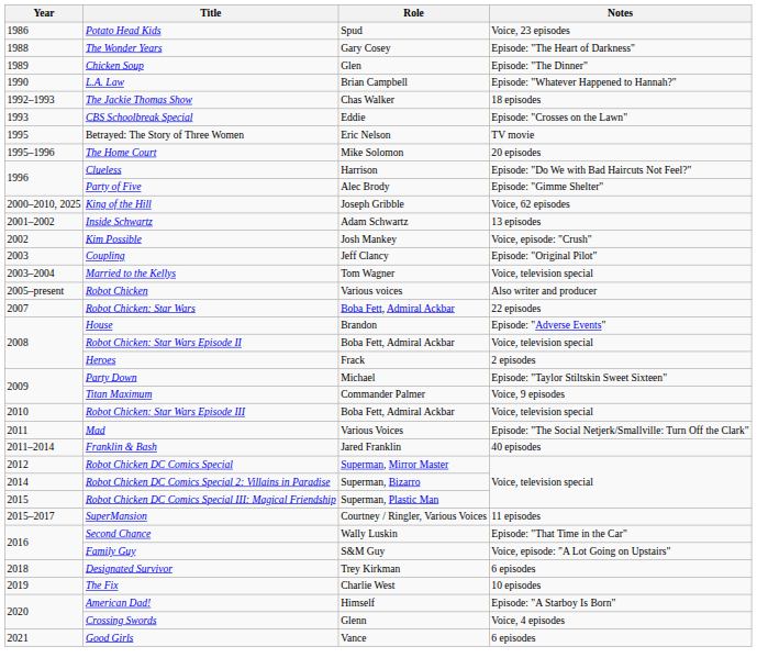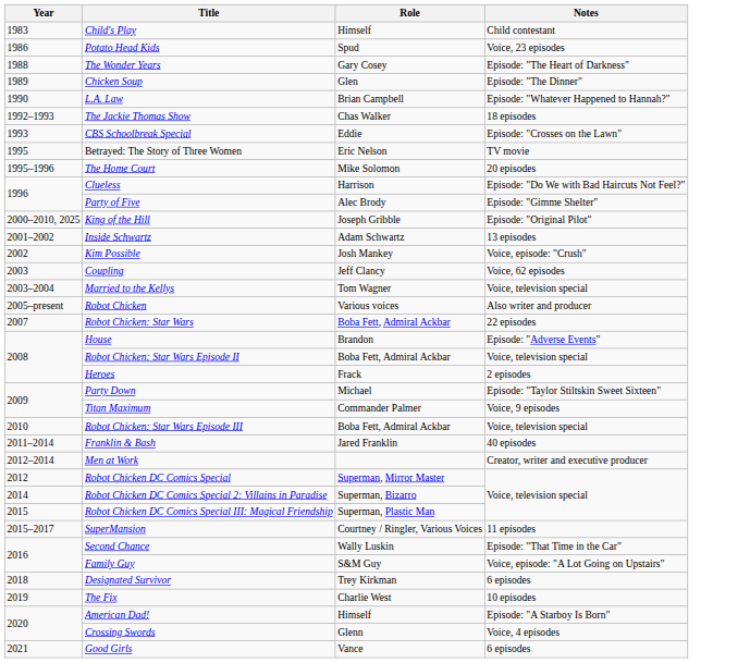 <table class="wikitable sortable" style="text-align:left; font-size:95%;">
 <tr>
 <th>Year</th>
 <th>Title</th>
 <th>Role</th>
 <th class="unsortable">Notes</th>
+</tr>
+<tr>
+<td>1983</td>
+<td><em><a href='#'>Child's Play</a></em></td>
+<td>Himself</td>
+<td>Child contestant</td>
 </tr>
 <tr>
 <td>1986</td>
 <td><em><a href='#'>Potato Head Kids</a></em></td>
 <td>Spud</td>
 <td>Voice, 23 episodes</td>
 </tr>
 <tr>
 <td>1988</td>
 <td><em><a href='#'>The Wonder Years</a></em></td>
 <td>Gary Cosey</td>
 <td>Episode: "The Heart of Darkness"</td>
 </tr>
 <tr>
 <td>1989</td>
 <td><em><a href='#'>Chicken Soup</a></em></td>
 <td>Glen</td>
 <td>Episode: "The Dinner"</td>
 </tr>
 <tr>
 <td>1990</td>
 <td><em><a href='#'>L.A. Law</a></em></td>
 <td>Brian Campbell</td>
 <td>Episode: "Whatever Happened to Hannah?"</td>
 </tr>
 <tr>
 <td>1992–1993</td>
 <td><em><a href='#'>The Jackie Thomas Show</a></em></td>
 <td>Chas Walker</td>
 <td>18 episodes</td>
 </tr>
 <tr>
 <td>1993</td>
 <td><em><a href='#'>CBS Schoolbreak Special</a></em></td>
 <td>Eddie</td>
 <td>Episode: "Crosses on the Lawn"</td>
 </tr>
 <tr>
 <td>1995</td>
 <td>Betrayed: The Story of Three Women</td>
 <td>Eric Nelson</td>
 <td>TV movie</td>
 </tr>
 <tr>
 <td>1995–1996</td>
 <td><em><a href='#'>The Home Court</a></em></td>
 <td>Mike Solomon</td>
 <td>20 episodes</td>
 </tr>
 <tr>
 <td rowspan="2">1996</td>
 <td><em><a href='#'>Clueless</a></em></td>
 <td>Harrison</td>
 <td>Episode: "Do We with Bad Haircuts Not Feel?"</td>
 </tr>
 <tr>
 <td><em><a href='#'>Party of Five</a></em></td>
 <td>Alec Brody</td>
 <td>Episode: "Gimme Shelter"</td>
 </tr>
 <tr>
 <td>2000–2010, 2025</td>
 <td><em><a href='#'>King of the Hill</a></em></td>
 <td>Joseph Gribble</td>
-<td>Voice, 62 episodes</td>
+<td>Episode: "Original Pilot"</td>
 </tr>
 <tr>
 <td>2001–2002</td>
 <td><em><a href='#'>Inside Schwartz</a></em></td>
 <td>Adam Schwartz</td>
 <td>13 episodes</td>
 </tr>
 <tr>
 <td>2002</td>
 <td><em><a href='#'>Kim Possible</a></em></td>
 <td>Josh Mankey</td>
 <td>Voice, episode: "Crush"</td>
 </tr>
 <tr>
 <td>2003</td>
 <td><em><a href='#'>Coupling</a></em></td>
 <td>Jeff Clancy</td>
-<td>Episode: "Original Pilot"</td>
+<td>Voice, 62 episodes</td>
 </tr>
 <tr>
 <td>2003–2004</td>
 <td><em><a href='#'>Married to the Kellys</a></em></td>
 <td>Tom Wagner</td>
 <td>Voice, television special</td>
 </tr>
 <tr>
 <td>2005–present</td>
 <td><em><a href='#'>Robot Chicken</a></em></td>
 <td>Various voices</td>
 <td>Also writer and producer</td>
 </tr>
 <tr>
 <td>2007</td>
 <td><em><a href='#'>Robot Chicken: Star Wars</a></em></td>
 <td><a href='#'>Boba Fett</a>, <a href='#'>Admiral Ackbar</a></td>
 <td>22 episodes</td>
 </tr>
 <tr>
 <td rowspan="3">2008</td>
 <td><em><a href='#'>House</a></em></td>
 <td>Brandon</td>
 <td>Episode: "<a href='#'>Adverse Events</a>"</td>
 </tr>
 <tr>
 <td><em><a href='#'>Robot Chicken: Star Wars Episode II</a></em></td>
 <td>Boba Fett, Admiral Ackbar</td>
 <td>Voice, television special</td>
 </tr>
 <tr>
 <td><em><a href='#'>Heroes</a></em></td>
 <td>Frack</td>
 <td>2 episodes</td>
 </tr>
 <tr>
 <td rowspan="2">2009</td>
 <td><em><a href='#'>Party Down</a></em></td>
 <td>Michael</td>
 <td>Episode: "Taylor Stiltskin Sweet Sixteen"</td>
 </tr>
 <tr>
 <td><em><a href='#'>Titan Maximum</a></em></td>
 <td>Commander Palmer</td>
 <td>Voice, 9 episodes</td>
 </tr>
 <tr>
 <td>2010</td>
 <td><em><a href='#'>Robot Chicken: Star Wars Episode III</a></em></td>
 <td>Boba Fett, Admiral Ackbar</td>
 <td>Voice, television special</td>
 </tr>
 <tr>
-<td>2011</td>
-<td><em><a href='#'>Mad</a></em></td>
-<td>Various Voices</td>
-<td>Episode: "The Social Netjerk/Smallville: Turn Off the Clark"</td>
-</tr>
-<tr>
 <td>2011–2014</td>
 <td><em><a href='#'>Franklin & Bash</a></em></td>
 <td>Jared Franklin</td>
 <td>40 episodes</td>
+</tr>
+<tr>
+<td>2012–2014</td>
+<td><em><a href='#'>Men at Work</a></em></td>
+<td></td>
+<td>Creator, writer and executive producer</td>
 </tr>
 <tr>
 <td>2012</td>
 <td><em><a href='#'>Robot Chicken DC Comics Special</a></em></td>
 <td><a href='#'>Superman</a>, <a href='#'>Mirror Master</a></td>
 <td rowspan="3">Voice, television special</td>
 </tr>
 <tr>
 <td>2014</td>
 <td><em><a href='#'>Robot Chicken DC Comics Special 2: Villains in Paradise</a></em></td>
 <td>Superman, <a href='#'>Bizarro</a></td>
 </tr>
 <tr>
 <td>2015</td>
 <td><em><a href='#'>Robot Chicken DC Comics Special III: Magical Friendship</a></em></td>
 <td>Superman, <a href='#'>Plastic Man</a></td>
 </tr>
 <tr>
 <td>2015–2017</td>
 <td><em><a href='#'>SuperMansion</a></em></td>
 <td>Courtney / Ringler, Various Voices</td>
 <td>11 episodes</td>
 </tr>
 <tr>
 <td rowspan="2">2016</td>
 <td><em><a href='#'>Second Chance</a></em></td>
 <td>Wally Luskin</td>
 <td>Episode: "That Time in the Car"</td>
 </tr>
 <tr>
 <td><em><a href='#'>Family Guy</a></em></td>
 <td>S&M Guy</td>
 <td>Voice, episode: "A Lot Going on Upstairs"</td>
 </tr>
 <tr>
 <td>2018</td>
 <td><em><a href='#'>Designated Survivor</a></em></td>
 <td>Trey Kirkman</td>
 <td>6 episodes</td>
 </tr>
 <tr>
 <td>2019</td>
 <td><em><a href='#'>The Fix</a></em></td>
 <td>Charlie West</td>
 <td>10 episodes</td>
 </tr>
 <tr>
 <td rowspan="2">2020</td>
 <td><em><a href='#'>American Dad!</a></em></td>
 <td>Himself</td>
 <td>Episode: "A Starboy Is Born"</td>
 </tr>
 <tr>
 <td><em><a href='#'>Crossing Swords</a></em></td>
 <td>Glenn</td>
 <td>Voice, 4 episodes</td>
 </tr>
 <tr>
 <td>2021</td>
 <td><em><a href='#'>Good Girls</a></em></td>
 <td>Vance</td>
 <td>6 episodes</td>
 </tr>
 </table>
